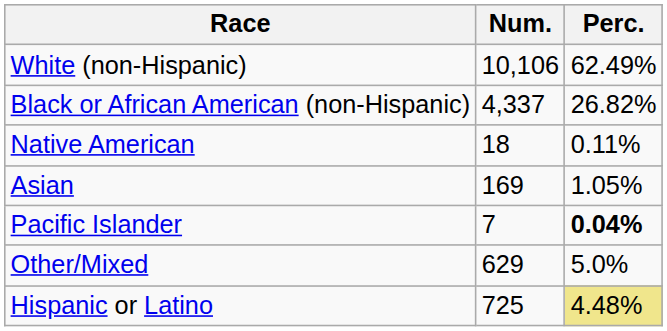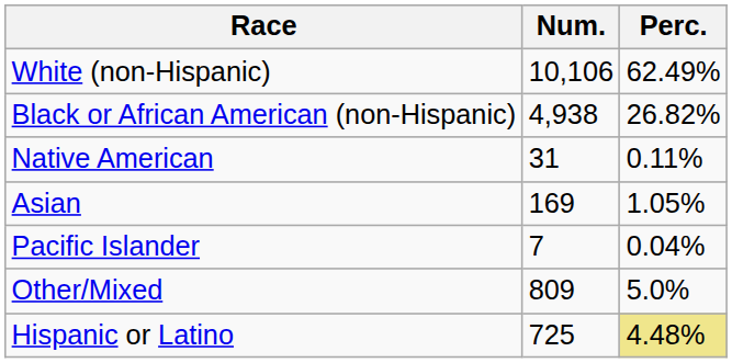 <table class="wikitable">
 <tr>
 <th>Race</th>
 <th>Num.</th>
 <th>Perc.</th>
 </tr>
 <tr>
 <td><a href='#'>White</a> (non-Hispanic)</td>
 <td>10,106</td>
 <td>62.49%</td>
 </tr>
 <tr>
 <td><a href='#'>Black or African American</a> (non-Hispanic)</td>
-<td>4,337</td>
+<td>4,938</td>
 <td>26.82%</td>
 </tr>
 <tr>
 <td><a href='#'>Native American</a></td>
-<td>18</td>
+<td>31</td>
 <td>0.11%</td>
 </tr>
 <tr>
 <td><a href='#'>Asian</a></td>
 <td>169</td>
 <td>1.05%</td>
 </tr>
 <tr>
 <td><a href='#'>Pacific Islander</a></td>
 <td>7</td>
-<td><strong>0.04%</strong></td>
+<td>0.04%</td>
 </tr>
 <tr>
 <td><a href='#'>Other/Mixed</a></td>
-<td>629</td>
+<td>809</td>
 <td>5.0%</td>
 </tr>
 <tr>
 <td><a href='#'>Hispanic</a> or <a href='#'>Latino</a></td>
 <td>725</td>
 <td style="background: khaki;">4.48%</td>
 </tr>
 </table>
